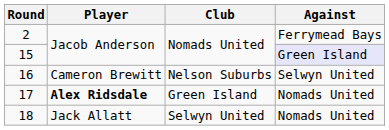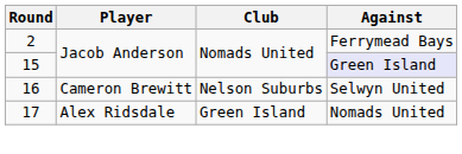 <table class="wikitable">
 <tr>
 <th>Round</th>
 <th>Player</th>
 <th>Club</th>
 <th>Against</th>
 </tr>
 <tr>
 <td style="text-align:center;">2</td>
 <td rowspan="2"> Jacob Anderson</td>
 <td rowspan="2">Nomads United</td>
 <td>Ferrymead Bays</td>
 </tr>
 <tr>
 <td style="text-align:center;">15</td>
 <td style="background: lavender;">Green Island</td>
 </tr>
 <tr>
 <td style="text-align:center;">16</td>
 <td> Cameron Brewitt</td>
 <td>Nelson Suburbs</td>
 <td>Selwyn United</td>
 </tr>
 <tr>
 <td style="text-align:center;">17</td>
-<td><strong> Alex Ridsdale</strong></td>
+<td> Alex Ridsdale</td>
 <td>Green Island</td>
 <td>Nomads United</td>
 </tr>
-<tr>
-<td style="text-align:center;">18</td>
-<td> Jack Allatt</td>
-<td>Selwyn United</td>
-<td>Nomads United</td>
-</tr>
 </table>
